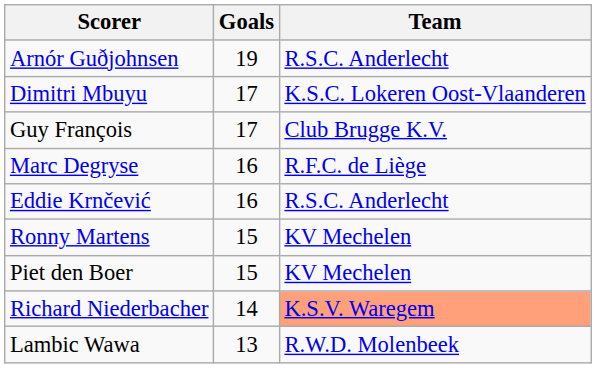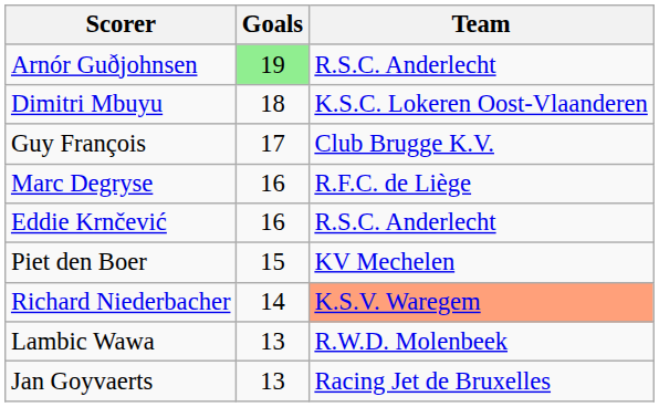 <table class="wikitable">
 <tr>
 <th>Scorer</th>
 <th>Goals</th>
 <th>Team</th>
 </tr>
 <tr>
 <td> <a href='#'>Arnór Guðjohnsen</a></td>
-<td style="text-align:center;">19</td>
+<td style="background: lightgreen; text-align:center;">19</td>
 <td><a href='#'>R.S.C. Anderlecht</a></td>
 </tr>
 <tr>
 <td> <a href='#'>Dimitri Mbuyu</a></td>
-<td style="text-align:center;">17</td>
+<td style="text-align:center;">18</td>
 <td><a href='#'>K.S.C. Lokeren Oost-Vlaanderen</a></td>
 </tr>
 <tr>
 <td> Guy François</td>
 <td style="text-align:center;">17</td>
 <td><a href='#'>Club Brugge K.V.</a></td>
 </tr>
 <tr>
 <td> <a href='#'>Marc Degryse</a></td>
 <td style="text-align:center;">16</td>
 <td><a href='#'>R.F.C. de Liège</a></td>
 </tr>
 <tr>
 <td> <a href='#'>Eddie Krnčević</a></td>
 <td style="text-align:center;">16</td>
 <td><a href='#'>R.S.C. Anderlecht</a></td>
 </tr>
 <tr>
-<td> <a href='#'>Ronny Martens</a></td>
-<td style="text-align:center;">15</td>
-<td><a href='#'>KV Mechelen</a></td>
-</tr>
-<tr>
 <td> Piet den Boer</td>
 <td style="text-align:center;">15</td>
 <td><a href='#'>KV Mechelen</a></td>
 </tr>
 <tr>
 <td> <a href='#'>Richard Niederbacher</a></td>
 <td style="text-align:center;">14</td>
 <td style="background: lightsalmon;"><a href='#'>K.S.V. Waregem</a></td>
 </tr>
 <tr>
 <td> Lambic Wawa</td>
 <td style="text-align:center;">13</td>
 <td><a href='#'>R.W.D. Molenbeek</a></td>
 </tr>
+<tr>
+<td> Jan Goyvaerts</td>
+<td style="text-align:center;">13</td>
+<td><a href='#'>Racing Jet de Bruxelles</a></td>
+</tr>
 </table>
